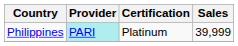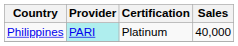 <table class="wikitable">
 <tr>
 <th>Country</th>
 <th>Provider</th>
 <th>Certification</th>
 <th>Sales</th>
 </tr>
 <tr>
 <td><a href='#'>Philippines</a></td>
 <td style="background: paleturquoise;"><a href='#'>PARI</a></td>
 <td>Platinum</td>
-<td>39,999</td>
+<td>40,000</td>
 </tr>
 <tr>
 </tr>
 </table>
